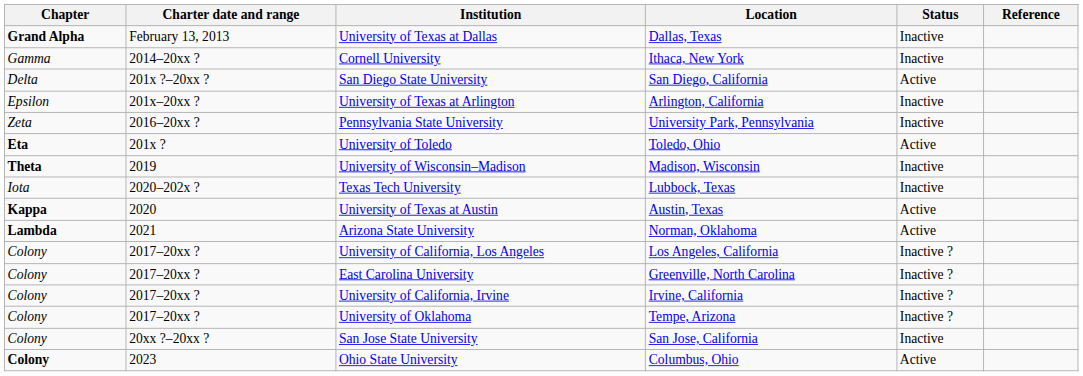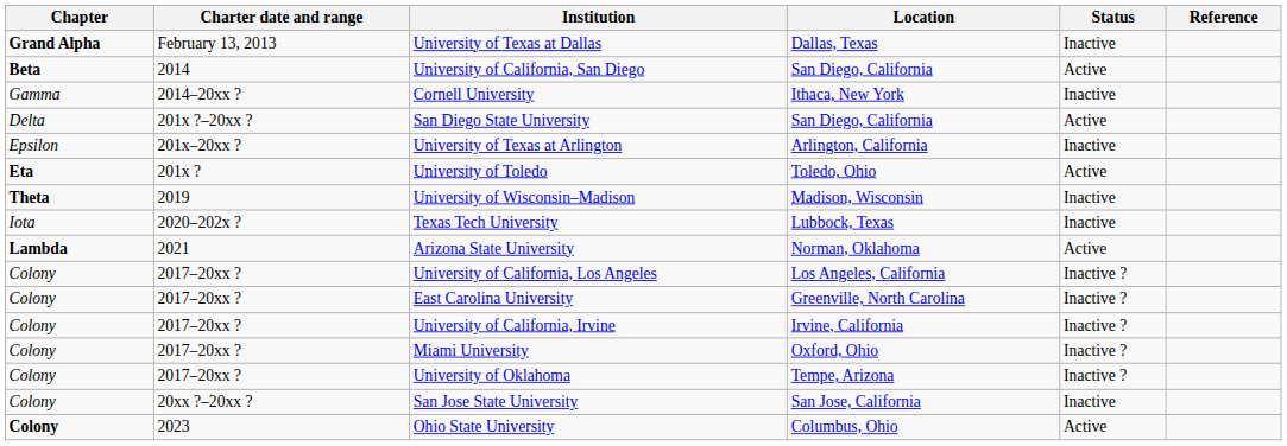 <table class="wikitable sortable" style="width:100%;">
 <tr>
 <th>Chapter</th>
 <th>Charter date and range</th>
 <th>Institution</th>
 <th>Location</th>
 <th>Status</th>
 <th>Reference</th>
 </tr>
 <tr>
 <td><strong>Grand Alpha</strong></td>
 <td>February 13, 2013</td>
 <td><a href='#'>University of Texas at Dallas</a></td>
 <td><a href='#'>Dallas, Texas</a></td>
 <td>Inactive</td>
+<td></td>
+</tr>
+<tr>
+<td><strong>Beta</strong></td>
+<td>2014</td>
+<td><a href='#'>University of California, San Diego</a></td>
+<td><a href='#'>San Diego, California</a></td>
+<td>Active</td>
 <td></td>
 </tr>
 <tr>
 <td><em>Gamma</em></td>
 <td>2014–20xx ?</td>
 <td><a href='#'>Cornell University</a></td>
 <td><a href='#'>Ithaca, New York</a></td>
 <td>Inactive</td>
 <td></td>
 </tr>
 <tr>
 <td><em>Delta</em></td>
 <td>201x ?–20xx ?</td>
 <td><a href='#'>San Diego State University</a></td>
 <td><a href='#'>San Diego, California</a></td>
 <td>Active</td>
 <td></td>
 </tr>
 <tr>
 <td><em>Epsilon</em></td>
 <td>201x–20xx ?</td>
 <td><a href='#'>University of Texas at Arlington</a></td>
 <td><a href='#'>Arlington, California</a></td>
 <td>Inactive</td>
 <td></td>
 </tr>
 <tr>
-<td><em>Zeta</em></td>
-<td>2016–20xx ?</td>
-<td><a href='#'>Pennsylvania State University</a></td>
-<td><a href='#'>University Park, Pennsylvania</a></td>
-<td>Inactive</td>
-<td></td>
-</tr>
-<tr>
 <td><strong>Eta</strong></td>
 <td>201x ?</td>
 <td><a href='#'>University of Toledo</a></td>
 <td><a href='#'>Toledo, Ohio</a></td>
 <td>Active</td>
 <td></td>
 </tr>
 <tr>
 <td><strong>Theta</strong></td>
 <td>2019</td>
 <td><a href='#'>University of Wisconsin–Madison</a></td>
 <td><a href='#'>Madison, Wisconsin</a></td>
 <td>Inactive</td>
 <td></td>
 </tr>
 <tr>
 <td><em>Iota</em></td>
 <td>2020–202x ?</td>
 <td><a href='#'>Texas Tech University</a></td>
 <td><a href='#'>Lubbock, Texas</a></td>
 <td>Inactive</td>
-<td></td>
-</tr>
-<tr>
-<td><strong>Kappa</strong></td>
-<td>2020</td>
-<td><a href='#'>University of Texas at Austin</a></td>
-<td><a href='#'>Austin, Texas</a></td>
-<td>Active</td>
 <td></td>
 </tr>
 <tr>
 <td><strong>Lambda</strong></td>
 <td>2021</td>
 <td><a href='#'>Arizona State University</a></td>
 <td><a href='#'>Norman, Oklahoma</a></td>
 <td>Active</td>
 <td></td>
 </tr>
 <tr>
 <td><em>Colony</em></td>
 <td>2017–20xx ?</td>
 <td><a href='#'>University of California, Los Angeles</a></td>
 <td><a href='#'>Los Angeles, California</a></td>
 <td>Inactive ?</td>
 <td></td>
 </tr>
 <tr>
 <td><em>Colony</em></td>
 <td>2017–20xx ?</td>
 <td><a href='#'>East Carolina University</a></td>
 <td><a href='#'>Greenville, North Carolina</a></td>
 <td>Inactive ?</td>
 <td></td>
 </tr>
 <tr>
 <td><em>Colony</em></td>
 <td>2017–20xx ?</td>
 <td><a href='#'>University of California, Irvine</a></td>
 <td><a href='#'>Irvine, California</a></td>
 <td>Inactive ?</td>
 <td></td>
 </tr>
 <tr>
 <td><em>Colony</em></td>
 <td>2017–20xx ?</td>
+<td><a href='#'>Miami University</a></td>
+<td><a href='#'>Oxford, Ohio</a></td>
+<td>Inactive ?</td>
+<td></td>
+</tr>
+<tr>
+<td><em>Colony</em></td>
+<td>2017–20xx ?</td>
 <td><a href='#'>University of Oklahoma</a></td>
 <td><a href='#'>Tempe, Arizona</a></td>
 <td>Inactive ?</td>
 <td></td>
 </tr>
 <tr>
 <td><em>Colony</em></td>
 <td>20xx ?–20xx ?</td>
 <td><a href='#'>San Jose State University</a></td>
 <td><a href='#'>San Jose, California</a></td>
 <td>Inactive</td>
 <td></td>
 </tr>
 <tr>
 <td><strong>Colony</strong></td>
 <td>2023</td>
 <td><a href='#'>Ohio State University</a></td>
 <td><a href='#'>Columbus, Ohio</a></td>
 <td>Active</td>
 <td></td>
 </tr>
 </table>
